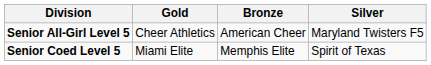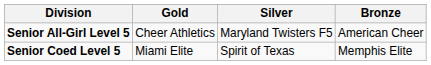 <table class="wikitable">
 <tr>
 <th><strong>Division</strong></th>
 <th><strong>Gold</strong></th>
+<th><strong>Silver</strong></th>
 <th><strong>Bronze</strong></th>
-<th><strong>Silver</strong></th>
 </tr>
 <tr>
 <td><strong>Senior All-Girl Level 5</strong></td>
 <td>Cheer Athletics</td>
+<td>Maryland Twisters F5</td>
 <td>American Cheer</td>
-<td>Maryland Twisters F5</td>
 </tr>
 <tr>
 <td><strong>Senior Coed Level 5</strong></td>
 <td>Miami Elite</td>
+<td>Spirit of Texas</td>
 <td>Memphis Elite</td>
-<td>Spirit of Texas</td>
 </tr>
 </table>
